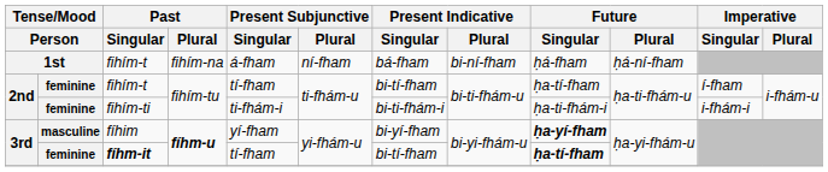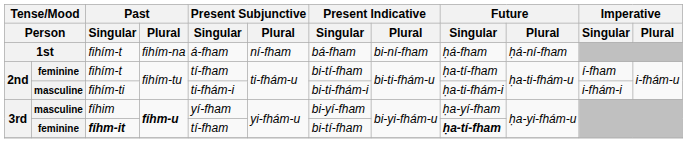 <table class="wikitable">
 <tr>
 <th colspan=2>Tense/Mood</th>
 <th colspan=2>Past</th>
 <th colspan=2>Present Subjunctive</th>
 <th colspan=2>Present Indicative</th>
 <th colspan=2>Future</th>
 <th colspan=2>Imperative</th>
 </tr>
 <tr>
 <th colspan=2>Person</th>
 <th>Singular</th>
 <th>Plural</th>
 <th>Singular</th>
 <th>Plural</th>
 <th>Singular</th>
 <th>Plural</th>
 <th>Singular</th>
 <th>Plural</th>
 <th>Singular</th>
 <th>Plural</th>
 </tr>
 <tr>
 <th colspan=2>1st</th>
 <td><em>fihím-t</em></td>
 <td><em>fihím-na</em></td>
 <td><em>á-fham</em></td>
 <td><em>ní-fham</em></td>
 <td><em>bá-fham</em></td>
 <td><em>bi-ní-fham</em></td>
 <td><em>ḥá-fham</em></td>
 <td><em>ḥá-ní-fham</em></td>
 <td colspan=2 style=background:silver></td>
 </tr>
 <tr>
 <th rowspan=2>2nd</th>
 <th><small>feminine</small></th>
 <td><em>fihím-t</em></td>
 <td rowspan=2><em>fihím-tu</em></td>
 <td><em>tí-fham</em></td>
 <td rowspan=2><em>ti-fhám-u</em></td>
 <td><em>bi-tí-fham</em></td>
 <td rowspan=2><em>bi-ti-fhám-u</em></td>
 <td><em>ḥa-tí-fham</em></td>
 <td rowspan=2><em>ḥa-ti-fhám-u</em></td>
 <td><em>í-fham</em></td>
 <td rowspan=2><em>i-fhám-u</em></td>
 </tr>
 <tr>
-<th><small>feminine</small></th>
+<th><small>masculine</small></th>
 <td><em>fihím-ti</em></td>
 <td><em>ti-fhám-i</em></td>
 <td><em>bi-ti-fhám-i</em></td>
 <td><em>ḥa-ti-fhám-i</em></td>
 <td><em>i-fhám-i</em></td>
 </tr>
 <tr>
 <th rowspan=2>3rd</th>
 <th><small>masculine</small></th>
 <td><em>fíhim</em></td>
 <td rowspan=2><strong><em>fíhm-u</em></strong></td>
 <td><em>yí-fham</em></td>
 <td rowspan=2><em>yi-fhám-u</em></td>
 <td><em>bi-yí-fham</em></td>
 <td rowspan=2><em>bi-yi-fhám-u</em></td>
-<td><strong><em>ḥa-yí-fham</em></strong></td>
+<td><em>ḥa-yí-fham</em></td>
 <td rowspan=2><em>ḥa-yi-fhám-u</em></td>
 <td rowspan=2 colspan=2 style=background:silver></td>
 </tr>
 <tr>
 <th><small>feminine</small></th>
 <td><strong><em>fíhm-it</em></strong></td>
 <td><em>tí-fham</em></td>
 <td><em>bi-tí-fham</em></td>
 <td><strong><em>ḥa-tí-fham</em></strong></td>
 </tr>
 <tr>
 </tr>
 </table>
